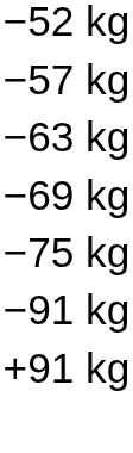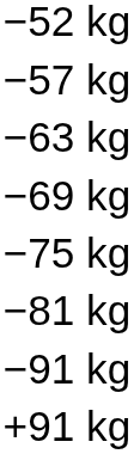 <table>
 <tr>
 <td>−52 kg</td>
 <td></td>
 <td></td>
 <td></td>
 </tr>
 <tr>
 <td>−57 kg</td>
 <td></td>
 <td></td>
 <td></td>
 </tr>
 <tr>
 <td>−63 kg</td>
 <td></td>
 <td></td>
 <td></td>
 </tr>
 <tr>
 <td>−69 kg</td>
 <td></td>
 <td></td>
 <td></td>
 </tr>
 <tr>
 <td>−75 kg</td>
 <td></td>
 <td></td>
 <td></td>
 </tr>
 <tr>
+<td>−81 kg</td>
+<td></td>
+<td></td>
+<td></td>
+</tr>
+<tr>
 <td rowspan=2>−91 kg</td>
 <td rowspan=2></td>
 <td rowspan=2></td>
 <td></td>
 </tr>
 <tr>
 <td></td>
 </tr>
 <tr>
 <td rowspan=2>+91 kg</td>
 <td rowspan=2></td>
 <td rowspan=2></td>
 <td></td>
 </tr>
 <tr>
 <td></td>
 </tr>
 </table>
